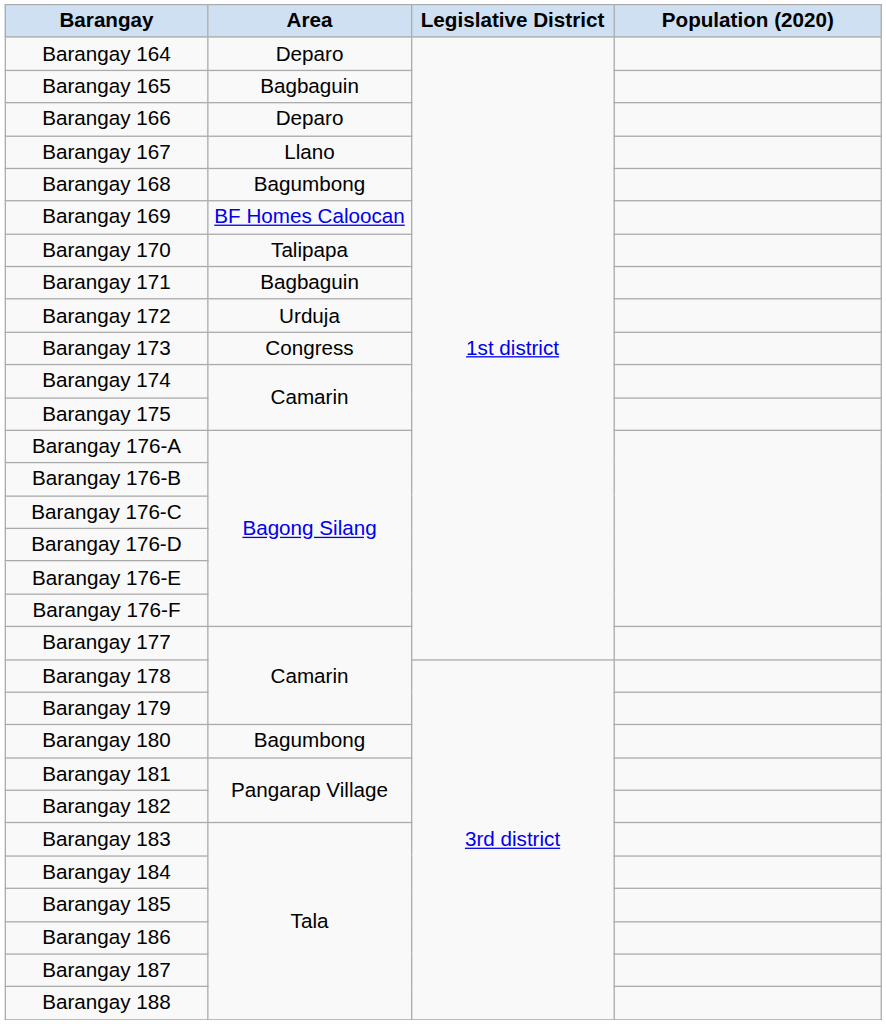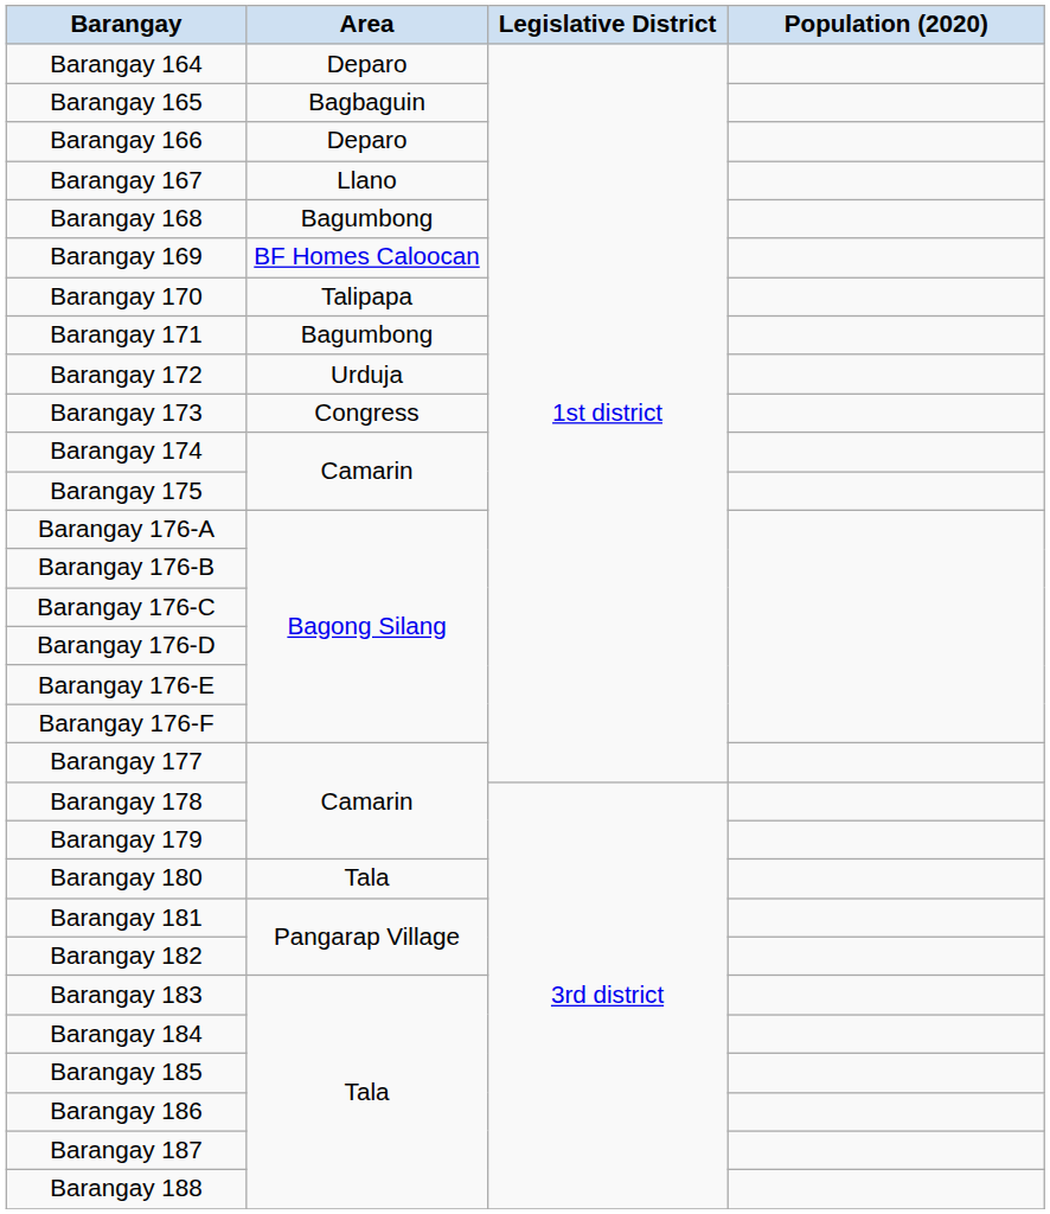 <table class="sortable wikitable" style="margin:auto; text-align:center;">
 <tr>
 <th scope="col" style="background:#CEE0F2; width:150px;">Barangay</th>
 <th scope="col" style="background:#CEE0F2; width:150px;">Area</th>
 <th scope="col" style="background:#CEE0F2; width:150px;">Legislative District</th>
 <th scope="col" style="background:#CEE0F2; width:200px;">Population (2020)</th>
 </tr>
 <tr>
 <td>Barangay 164</td>
 <td>Deparo</td>
 <td rowspan="19"><a href='#'>1st district</a></td>
 <td></td>
 </tr>
 <tr>
 <td>Barangay 165</td>
 <td>Bagbaguin</td>
 <td></td>
 </tr>
 <tr>
 <td>Barangay 166</td>
 <td>Deparo</td>
 <td></td>
 </tr>
 <tr>
 <td>Barangay 167</td>
 <td>Llano</td>
 <td></td>
 </tr>
 <tr>
 <td>Barangay 168</td>
 <td>Bagumbong</td>
 <td></td>
 </tr>
 <tr>
 <td>Barangay 169</td>
 <td><a href='#'>BF Homes Caloocan</a></td>
 <td></td>
 </tr>
 <tr>
 <td>Barangay 170</td>
 <td>Talipapa</td>
 <td></td>
 </tr>
 <tr>
 <td>Barangay 171</td>
-<td>Bagbaguin</td>
+<td>Bagumbong</td>
 <td></td>
 </tr>
 <tr>
 <td>Barangay 172</td>
 <td>Urduja</td>
 <td></td>
 </tr>
 <tr>
 <td>Barangay 173</td>
 <td>Congress</td>
 <td></td>
 </tr>
 <tr>
 <td>Barangay 174</td>
 <td rowspan="2">Camarin</td>
 <td></td>
 </tr>
 <tr>
 <td>Barangay 175</td>
 <td></td>
 </tr>
 <tr>
 <td>Barangay 176-A</td>
 <td rowspan="6"><a href='#'>Bagong Silang</a></td>
 <td rowspan="6"></td>
 </tr>
 <tr>
 <td>Barangay 176-B</td>
 </tr>
 <tr>
 <td>Barangay 176-C</td>
 </tr>
 <tr>
 <td>Barangay 176-D</td>
 </tr>
 <tr>
 <td>Barangay 176-E</td>
 </tr>
 <tr>
 <td>Barangay 176-F</td>
 </tr>
 <tr>
 <td>Barangay 177</td>
 <td rowspan="3">Camarin</td>
 <td></td>
 </tr>
 <tr>
 <td>Barangay 178</td>
 <td rowspan="11"><a href='#'>3rd district</a></td>
 <td></td>
 </tr>
 <tr>
 <td>Barangay 179</td>
 <td></td>
 </tr>
 <tr>
 <td>Barangay 180</td>
-<td>Bagumbong</td>
+<td>Tala</td>
 <td></td>
 </tr>
 <tr>
 <td>Barangay 181</td>
 <td rowspan="2">Pangarap Village</td>
 <td></td>
 </tr>
 <tr>
 <td>Barangay 182</td>
 <td></td>
 </tr>
 <tr>
 <td>Barangay 183</td>
 <td rowspan="6">Tala</td>
 <td></td>
 </tr>
 <tr>
 <td>Barangay 184</td>
 <td></td>
 </tr>
 <tr>
 <td>Barangay 185</td>
 <td></td>
 </tr>
 <tr>
 <td>Barangay 186</td>
 <td></td>
 </tr>
 <tr>
 <td>Barangay 187</td>
 <td></td>
 </tr>
 <tr>
 <td>Barangay 188</td>
 <td></td>
 </tr>
 </table>
